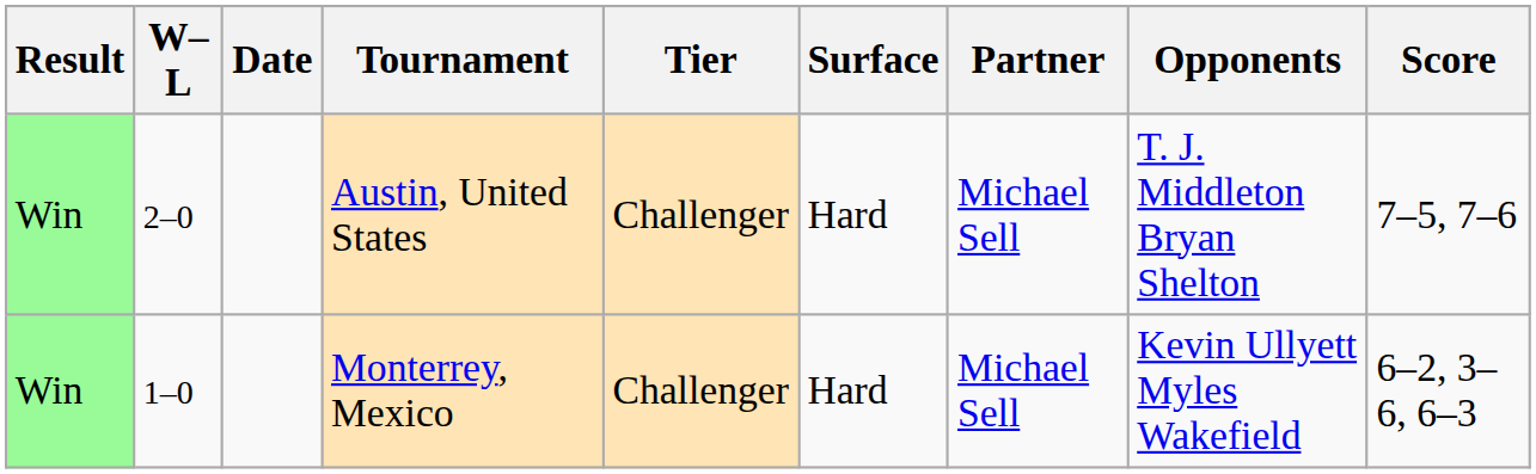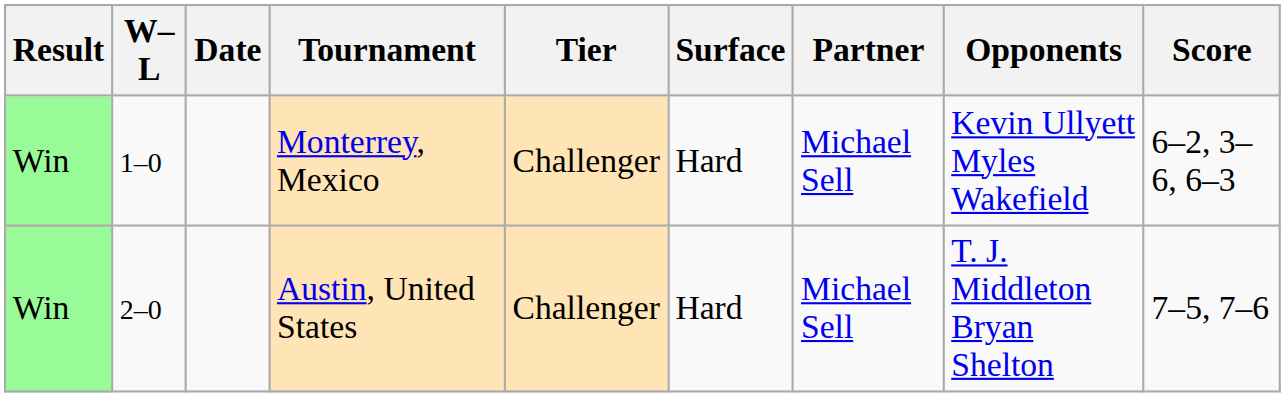 <table class="sortable wikitable">
 <tr>
 <th>Result</th>
 <th class="unsortable">W–L</th>
 <th>Date</th>
 <th>Tournament</th>
 <th>Tier</th>
 <th>Surface</th>
 <th>Partner</th>
 <th>Opponents</th>
 <th class="unsortable">Score</th>
 </tr>
 <tr>
 <td style="background:#98fb98;">Win</td>
+<td><small>1–0</small></td>
+<td></td>
+<td style="background:moccasin;"><a href='#'>Monterrey</a>, Mexico</td>
+<td style="background:moccasin;">Challenger</td>
+<td>Hard</td>
+<td> <a href='#'>Michael Sell</a></td>
+<td> <a href='#'>Kevin Ullyett</a> <br>  <a href='#'>Myles Wakefield</a></td>
+<td>6–2, 3–6, 6–3</td>
+</tr>
+<tr>
+<td style="background:#98fb98;">Win</td>
 <td><small>2–0</small></td>
 <td></td>
 <td style="background:moccasin;"><a href='#'>Austin</a>, United States</td>
 <td style="background:moccasin;">Challenger</td>
 <td>Hard</td>
 <td> <a href='#'>Michael Sell</a></td>
 <td> <a href='#'>T. J. Middleton</a> <br>  <a href='#'>Bryan Shelton</a></td>
 <td>7–5, 7–6</td>
 </tr>
-<tr>
-<td style="background:#98fb98;">Win</td>
-<td><small>1–0</small></td>
-<td></td>
-<td style="background:moccasin;"><a href='#'>Monterrey</a>, Mexico</td>
-<td style="background:moccasin;">Challenger</td>
-<td>Hard</td>
-<td> <a href='#'>Michael Sell</a></td>
-<td> <a href='#'>Kevin Ullyett</a> <br>  <a href='#'>Myles Wakefield</a></td>
-<td>6–2, 3–6, 6–3</td>
-</tr>
 </table>
